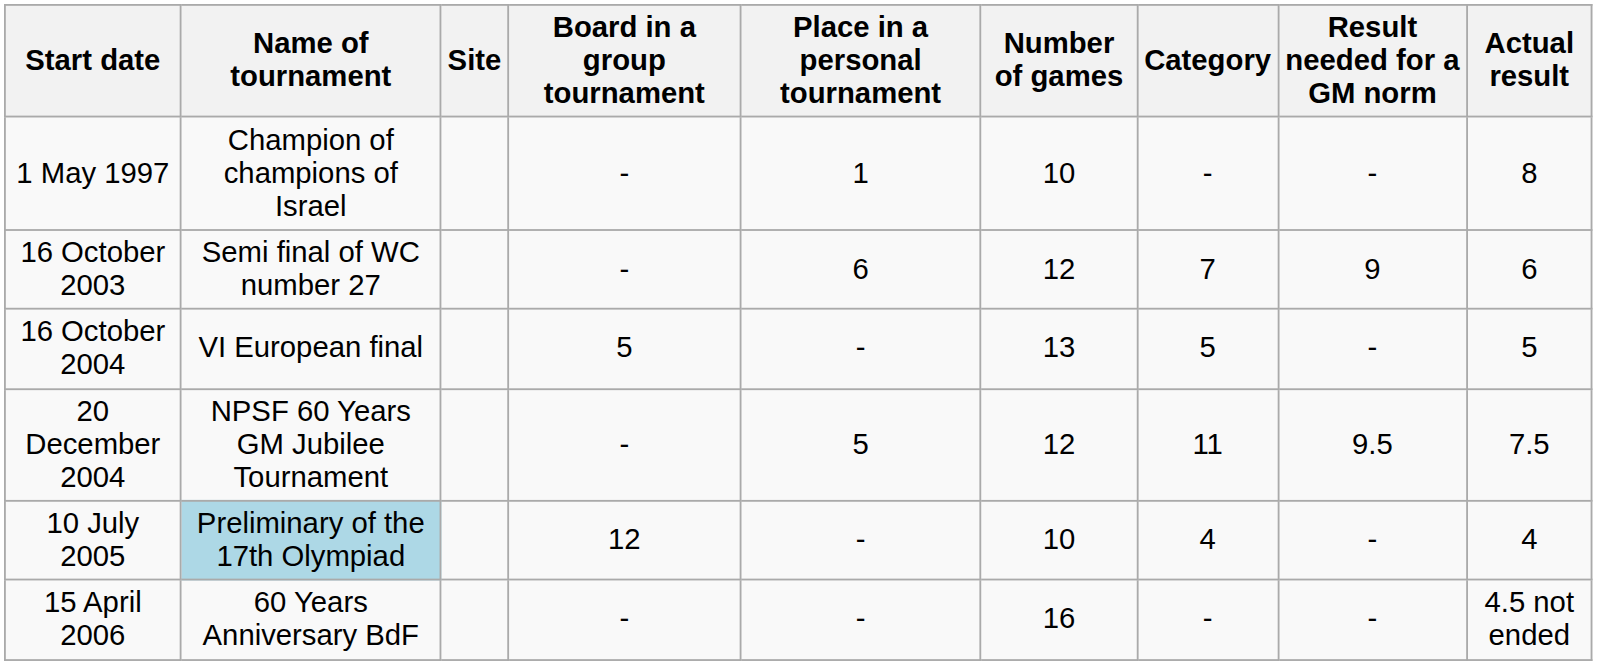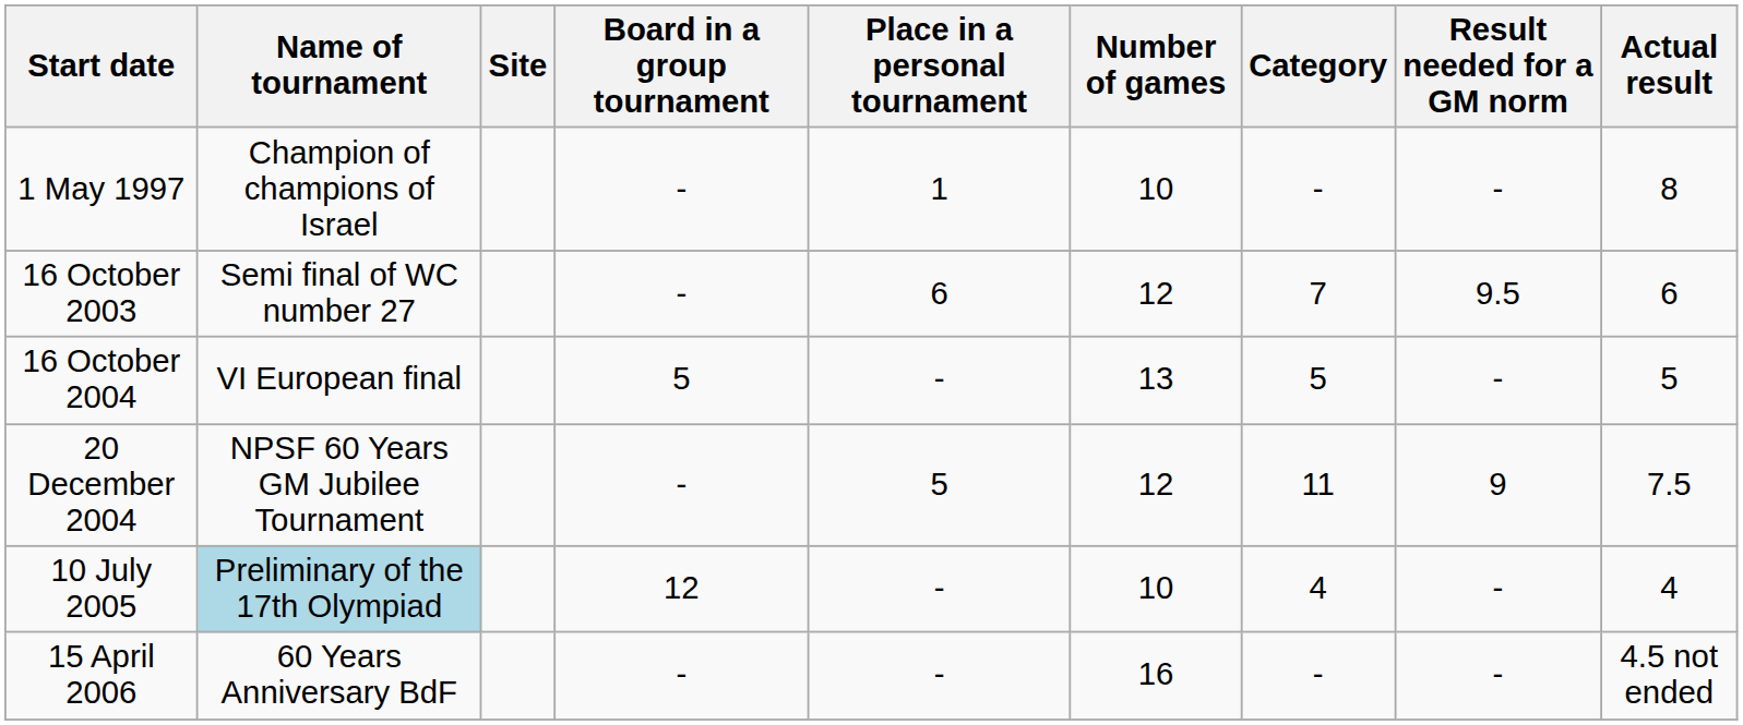 <table class="wikitable" style="text-align:center">
 <tr>
 <th>Start date</th>
 <th>Name of tournament</th>
 <th>Site</th>
 <th>Board in a group tournament</th>
 <th>Place in a personal tournament</th>
 <th>Number of games</th>
 <th>Category</th>
 <th>Result needed for a GM norm</th>
 <th>Actual result</th>
 </tr>
 <tr>
 <td>1 May 1997</td>
 <td>Champion of champions of Israel</td>
 <td></td>
 <td>-</td>
 <td>1</td>
 <td>10</td>
 <td>-</td>
 <td>-</td>
 <td>8</td>
 </tr>
 <tr>
 <td>16 October 2003</td>
 <td>Semi final of WC number 27</td>
 <td></td>
 <td>-</td>
 <td>6</td>
 <td>12</td>
 <td>7</td>
-<td>9</td>
+<td>9.5</td>
 <td>6</td>
 </tr>
 <tr>
 <td>16 October 2004</td>
 <td>VI European final</td>
 <td></td>
 <td>5</td>
 <td>-</td>
 <td>13</td>
 <td>5</td>
 <td>-</td>
 <td>5</td>
 </tr>
 <tr>
 <td>20 December 2004</td>
 <td>NPSF 60 Years GM Jubilee Tournament</td>
 <td></td>
 <td>-</td>
 <td>5</td>
 <td>12</td>
 <td>11</td>
-<td>9.5</td>
+<td>9</td>
 <td>7.5</td>
 </tr>
 <tr>
 <td>10 July 2005</td>
 <td style="background: lightblue;">Preliminary of the 17th Olympiad</td>
 <td></td>
 <td>12</td>
 <td>-</td>
 <td>10</td>
 <td>4</td>
 <td>-</td>
 <td>4</td>
 </tr>
 <tr>
 <td>15 April 2006</td>
 <td>60 Years Anniversary BdF</td>
 <td></td>
 <td>-</td>
 <td>-</td>
 <td>16</td>
 <td>-</td>
 <td>-</td>
 <td>4.5 not ended</td>
 </tr>
 </table>
